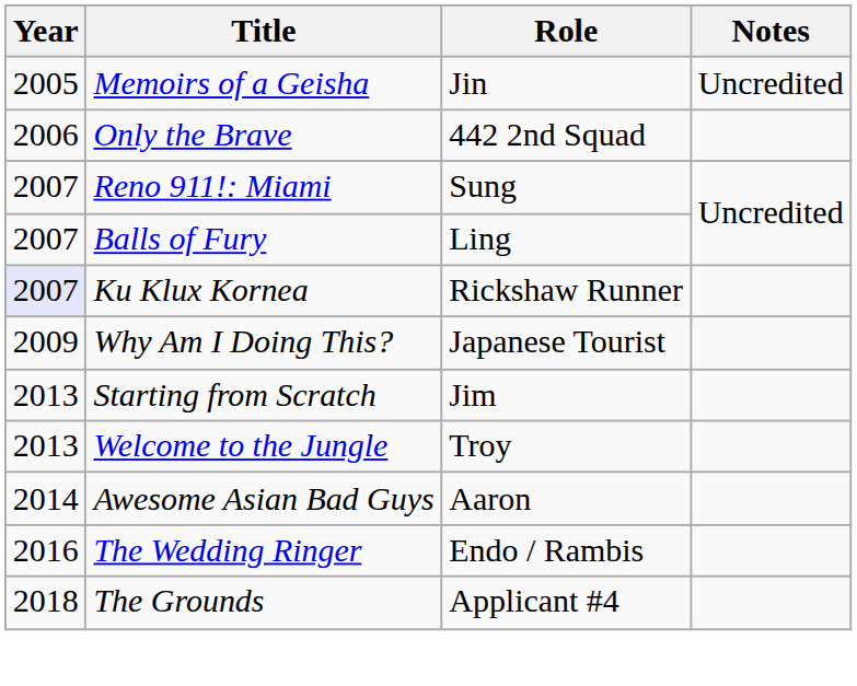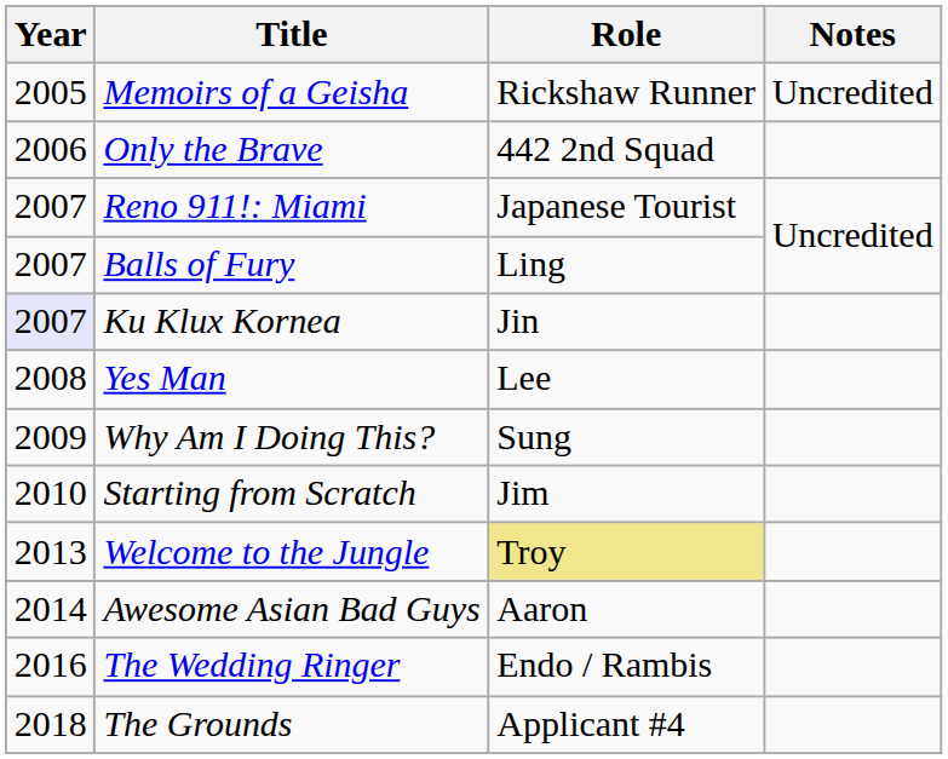 <table class="wikitable sortable">
 <tr>
 <th>Year</th>
 <th>Title</th>
 <th>Role</th>
 <th>Notes</th>
 </tr>
 <tr>
 <td>2005</td>
 <td><a href='#'><em>Memoirs of a Geisha</em></a></td>
-<td>Jin</td>
+<td>Rickshaw Runner</td>
 <td>Uncredited</td>
 </tr>
 <tr>
 <td>2006</td>
 <td><a href='#'><em>Only the Brave</em></a></td>
 <td>442 2nd Squad</td>
 <td></td>
 </tr>
 <tr>
 <td>2007</td>
 <td><em><a href='#'>Reno 911!: Miami</a></em></td>
-<td>Sung</td>
+<td>Japanese Tourist</td>
 <td rowspan="2">Uncredited</td>
 </tr>
 <tr>
 <td>2007</td>
 <td><em><a href='#'>Balls of Fury</a></em></td>
 <td>Ling</td>
 </tr>
 <tr>
 <td style="background: lavender;">2007</td>
 <td><em>Ku Klux Kornea</em></td>
-<td>Rickshaw Runner</td>
+<td>Jin</td>
+<td></td>
+</tr>
+<tr>
+<td>2008</td>
+<td><a href='#'><em>Yes Man</em></a></td>
+<td>Lee</td>
 <td></td>
 </tr>
 <tr>
 <td>2009</td>
 <td><em>Why Am I Doing This?</em></td>
-<td>Japanese Tourist</td>
+<td>Sung</td>
 <td></td>
 </tr>
 <tr>
-<td>2013</td>
+<td>2010</td>
 <td><em>Starting from Scratch</em></td>
 <td>Jim</td>
 <td></td>
 </tr>
 <tr>
 <td>2013</td>
 <td><a href='#'><em>Welcome to the Jungle</em></a></td>
-<td>Troy</td>
+<td style="background: khaki;">Troy</td>
 <td></td>
 </tr>
 <tr>
 <td>2014</td>
 <td><em>Awesome Asian Bad Guys</em></td>
 <td>Aaron</td>
 <td></td>
 </tr>
 <tr>
 <td>2016</td>
 <td><em><a href='#'>The Wedding Ringer</a></em></td>
 <td>Endo / Rambis</td>
 <td></td>
 </tr>
 <tr>
 <td>2018</td>
 <td><em>The Grounds</em></td>
 <td>Applicant #4</td>
 <td></td>
 </tr>
 </table>
